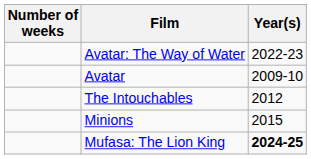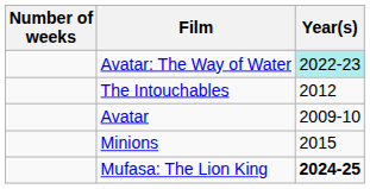 <table class="wikitable">
 <tr>
 <th>Number of <br> weeks</th>
 <th>Film</th>
 <th>Year(s)</th>
 </tr>
 <tr>
 <td></td>
 <td><a href='#'>Avatar: The Way of Water</a></td>
-<td>2022-23</td>
+<td style="background: paleturquoise;">2022-23</td>
+</tr>
+<tr>
+<td></td>
+<td><a href='#'>The Intouchables</a></td>
+<td>2012</td>
 </tr>
 <tr>
 <td></td>
 <td><a href='#'>Avatar</a></td>
 <td>2009-10</td>
-</tr>
-<tr>
-<td></td>
-<td><a href='#'>The Intouchables</a></td>
-<td>2012</td>
 </tr>
 <tr>
 <td></td>
 <td><a href='#'>Minions</a></td>
 <td>2015</td>
 </tr>
 <tr>
 <td></td>
 <td><a href='#'>Mufasa: The Lion King</a></td>
 <td><strong>2024-25</strong></td>
 </tr>
 </table>
